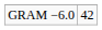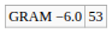 <table class="wikitable">
 <tr align="center">
 </tr>
 <tr align="center">
 <td>GRAM −6.0</td>
-<td>42</td>
+<td>53</td>
 </tr>
 </table>
